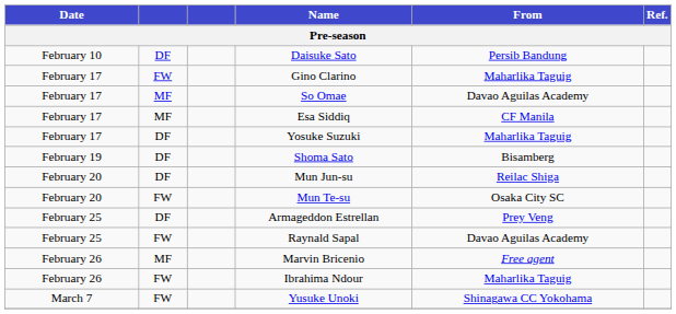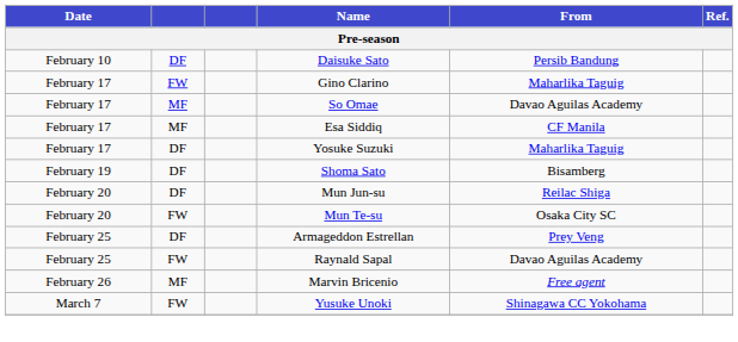 <table class="wikitable" style="text-align:center; font-size:90%">
 <tr>
 <th style="background:#3F48CC; color:#FFFFFF; width:150px;">Date</th>
 <th style="background:#3F48CC; color:#FFFFFF; width:50px;"></th>
 <th style="background:#3F48CC; color:#FFFFFF; width:50px;"></th>
 <th style="background:#3F48CC; color:#FFFFFF; width:200px;">Name</th>
 <th style="background:#3F48CC; color:#FFFFFF; width:265px;">From</th>
 <th style="background:#3F48CC; color:#FFFFFF; width:25px;">Ref.</th>
 </tr>
 <tr>
 <th colspan=6>Pre-season</th>
 </tr>
 <tr>
 <td>February 10</td>
 <td><a href='#'>DF</a></td>
 <td></td>
 <td><a href='#'>Daisuke Sato</a></td>
 <td> <a href='#'>Persib Bandung</a></td>
 <td></td>
 </tr>
 <tr>
 <td>February 17</td>
 <td><a href='#'>FW</a></td>
 <td></td>
 <td>Gino Clarino</td>
 <td> <a href='#'>Maharlika Taguig</a></td>
 <td></td>
 </tr>
 <tr>
 <td>February 17</td>
 <td><a href='#'>MF</a></td>
 <td></td>
 <td><a href='#'>So Omae</a></td>
 <td> Davao Aguilas Academy</td>
 <td></td>
 </tr>
 <tr>
 <td>February 17</td>
 <td>MF</td>
 <td></td>
 <td>Esa Siddiq</td>
 <td> <a href='#'>CF Manila</a></td>
 <td></td>
 </tr>
 <tr>
 <td>February 17</td>
 <td>DF</td>
 <td></td>
 <td>Yosuke Suzuki</td>
 <td> <a href='#'>Maharlika Taguig</a></td>
 <td></td>
 </tr>
 <tr>
 <td>February 19</td>
 <td>DF</td>
 <td></td>
 <td><a href='#'>Shoma Sato</a></td>
 <td> Bisamberg</td>
 <td></td>
 </tr>
 <tr>
 <td>February 20</td>
 <td>DF</td>
 <td></td>
 <td>Mun Jun-su</td>
 <td> <a href='#'>Reilac Shiga</a></td>
 <td></td>
 </tr>
 <tr>
 <td>February 20</td>
 <td>FW</td>
 <td></td>
 <td><a href='#'>Mun Te-su</a></td>
 <td> Osaka City SC</td>
 <td></td>
 </tr>
 <tr>
 <td>February 25</td>
 <td>DF</td>
 <td></td>
 <td>Armageddon Estrellan</td>
 <td> <a href='#'>Prey Veng</a></td>
 <td></td>
 </tr>
 <tr>
 <td>February 25</td>
 <td>FW</td>
 <td></td>
 <td>Raynald Sapal</td>
 <td> Davao Aguilas Academy</td>
 <td></td>
 </tr>
 <tr>
 <td>February 26</td>
 <td>MF</td>
 <td></td>
 <td>Marvin Bricenio</td>
 <td><em><a href='#'>Free agent</a></em></td>
 <td></td>
 </tr>
 <tr>
-<td>February 26</td>
-<td>FW</td>
-<td></td>
-<td>Ibrahima Ndour</td>
-<td> <a href='#'>Maharlika Taguig</a></td>
-<td></td>
-</tr>
-<tr>
 <td>March 7</td>
 <td>FW</td>
 <td></td>
 <td><a href='#'>Yusuke Unoki</a></td>
 <td> <a href='#'>Shinagawa CC Yokohama</a></td>
 <td></td>
 </tr>
 <tr>
 </tr>
 </table>
